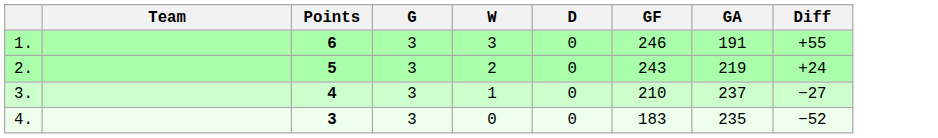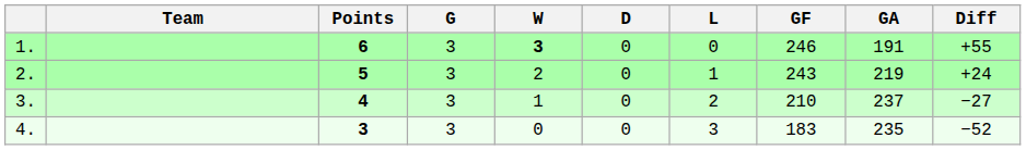 <table class=wikitable style="text-align:center">
 <tr bgcolor="#DCDCDC">
 <th width="25"></th>
 <th width="200">Team</th>
 <th width="60">Points</th>
 <th width="60">G</th>
 <th width="60">W</th>
 <th width="60">D</th>
+<th width="60">L</th>
 <th width="60">GF</th>
 <th width="60">GA</th>
 <th width="60">Diff</th>
 </tr>
 <tr bgcolor=#AAFFAA>
 <td>1.</td>
 <td align=left></td>
 <td><strong>6</strong></td>
 <td>3</td>
-<td>3</td>
+<td><strong>3</strong></td>
+<td>0</td>
 <td>0</td>
 <td>246</td>
 <td>191</td>
 <td>+55</td>
 </tr>
 <tr bgcolor=#AAFFAA>
 <td>2.</td>
 <td align=left></td>
 <td><strong>5</strong></td>
 <td>3</td>
 <td>2</td>
 <td>0</td>
+<td>1</td>
 <td>243</td>
 <td>219</td>
 <td>+24</td>
 </tr>
 <tr bgcolor=#CCFFCC>
 <td>3.</td>
 <td align=left></td>
 <td><strong>4</strong></td>
 <td>3</td>
 <td>1</td>
 <td>0</td>
+<td>2</td>
 <td>210</td>
 <td>237</td>
 <td>−27</td>
 </tr>
 <tr bgcolor=#EEFFEE>
 <td>4.</td>
 <td align=left></td>
 <td><strong>3</strong></td>
 <td>3</td>
 <td>0</td>
 <td>0</td>
+<td>3</td>
 <td>183</td>
 <td>235</td>
 <td>−52</td>
 </tr>
 </table>
